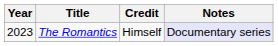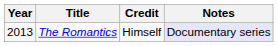 <table class="wikitable">
 <tr>
 <th>Year</th>
 <th>Title</th>
 <th>Credit</th>
 <th>Notes</th>
 </tr>
 <tr>
-<td>2023</td>
+<td>2013</td>
 <td><em><a href='#'>The Romantics</a></em></td>
 <td>Himself</td>
 <td style="background: lavender;">Documentary series</td>
 </tr>
 </table>
